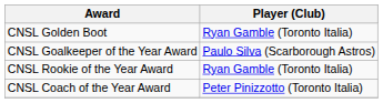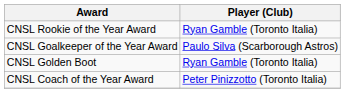 <table class="wikitable">
 <tr style="background:#cccccc;">
 <th>Award</th>
 <th>Player (Club)</th>
 </tr>
 <tr>
-<td>CNSL Golden Boot</td>
+<td>CNSL Rookie of the Year Award</td>
 <td><a href='#'>Ryan Gamble</a>  (Toronto Italia)</td>
 </tr>
 <tr>
 <td>CNSL Goalkeeper of the Year Award</td>
 <td><a href='#'>Paulo Silva</a> (Scarborough Astros)</td>
 </tr>
 <tr>
-<td>CNSL Rookie of the Year Award</td>
+<td>CNSL Golden Boot</td>
 <td><a href='#'>Ryan Gamble</a>  (Toronto Italia)</td>
 </tr>
 <tr>
 <td>CNSL Coach of the Year Award</td>
 <td><a href='#'>Peter Pinizzotto</a> (Toronto Italia)</td>
 </tr>
 <tr>
 </tr>
 </table>
